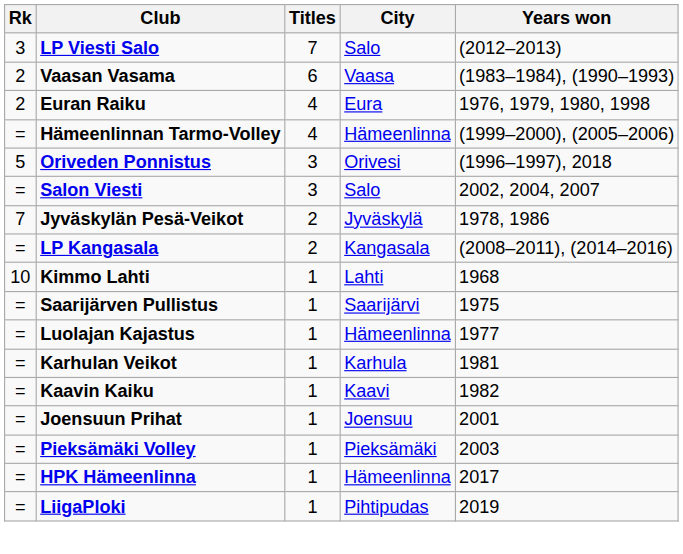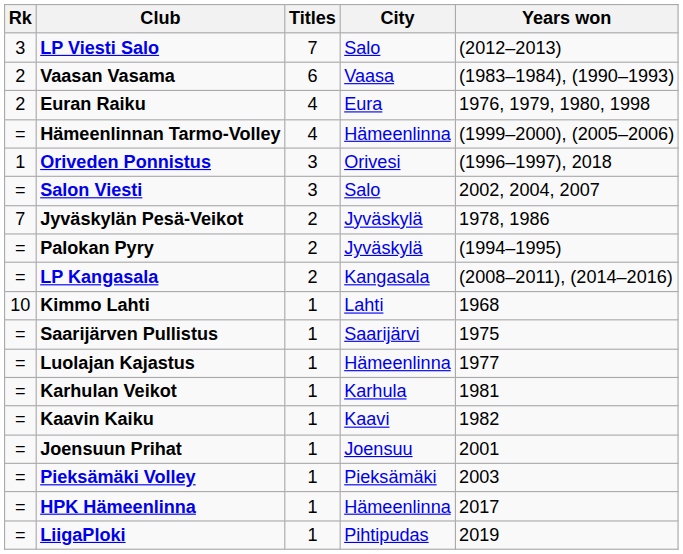 <table class="wikitable">
 <tr>
 <th scope="col">Rk</th>
 <th scope="col">Club</th>
 <th scope="col">Titles</th>
 <th scope="col">City</th>
 <th scope="col">Years won</th>
 </tr>
 <tr>
 <td align="center">3</td>
 <td><strong><a href='#'>LP Viesti Salo</a></strong></td>
 <td align="center">7</td>
 <td><a href='#'>Salo</a></td>
 <td>(2012–2013)</td>
 </tr>
 <tr>
 <td align="center">2</td>
 <td><strong>Vaasan Vasama</strong></td>
 <td align="center">6</td>
 <td><a href='#'>Vaasa</a></td>
 <td>(1983–1984), (1990–1993)</td>
 </tr>
 <tr>
 <td align="center">2</td>
 <td><strong>Euran Raiku</strong></td>
 <td align="center">4</td>
 <td><a href='#'>Eura</a></td>
 <td>1976, 1979, 1980, 1998</td>
 </tr>
 <tr>
 <td align="center">=</td>
 <td><strong>Hämeenlinnan Tarmo-Volley</strong></td>
 <td align="center">4</td>
 <td><a href='#'>Hämeenlinna</a></td>
 <td>(1999–2000), (2005–2006)</td>
 </tr>
 <tr>
-<td align="center">5</td>
+<td align="center">1</td>
 <td><strong><a href='#'>Oriveden Ponnistus</a></strong></td>
 <td align="center">3</td>
 <td><a href='#'>Orivesi</a></td>
 <td>(1996–1997), 2018</td>
 </tr>
 <tr>
 <td align="center">=</td>
 <td><strong><a href='#'>Salon Viesti</a></strong></td>
 <td align="center">3</td>
 <td><a href='#'>Salo</a></td>
 <td>2002, 2004, 2007</td>
 </tr>
 <tr>
 <td align="center">7</td>
 <td><strong>Jyväskylän Pesä-Veikot</strong></td>
 <td align="center">2</td>
 <td><a href='#'>Jyväskylä</a></td>
 <td>1978, 1986</td>
+</tr>
+<tr>
+<td align="center">=</td>
+<td><strong>Palokan Pyry</strong></td>
+<td align="center">2</td>
+<td><a href='#'>Jyväskylä</a></td>
+<td>(1994–1995)</td>
 </tr>
 <tr>
 <td align="center">=</td>
 <td><strong><a href='#'>LP Kangasala</a></strong></td>
 <td align="center">2</td>
 <td><a href='#'>Kangasala</a></td>
 <td>(2008–2011), (2014–2016)</td>
 </tr>
 <tr>
 <td align="center">10</td>
 <td><strong>Kimmo Lahti</strong></td>
 <td align="center">1</td>
 <td><a href='#'>Lahti</a></td>
 <td>1968</td>
 </tr>
 <tr>
 <td align="center">=</td>
 <td><strong>Saarijärven Pullistus</strong></td>
 <td align="center">1</td>
 <td><a href='#'>Saarijärvi</a></td>
 <td>1975</td>
 </tr>
 <tr>
 <td align="center">=</td>
 <td><strong>Luolajan Kajastus</strong></td>
 <td align="center">1</td>
 <td><a href='#'>Hämeenlinna</a></td>
 <td>1977</td>
 </tr>
 <tr>
 <td align="center">=</td>
 <td><strong>Karhulan Veikot</strong></td>
 <td align="center">1</td>
 <td><a href='#'>Karhula</a></td>
 <td>1981</td>
 </tr>
 <tr>
 <td align="center">=</td>
 <td><strong>Kaavin Kaiku</strong></td>
 <td align="center">1</td>
 <td><a href='#'>Kaavi</a></td>
 <td>1982</td>
 </tr>
 <tr>
 <td align="center">=</td>
 <td><strong>Joensuun Prihat</strong></td>
 <td align="center">1</td>
 <td><a href='#'>Joensuu</a></td>
 <td>2001</td>
 </tr>
 <tr>
 <td align="center">=</td>
 <td><strong><a href='#'>Pieksämäki Volley</a></strong></td>
 <td align="center">1</td>
 <td><a href='#'>Pieksämäki</a></td>
 <td>2003</td>
 </tr>
 <tr>
 <td align="center">=</td>
 <td><strong><a href='#'>HPK Hämeenlinna</a></strong></td>
 <td align="center">1</td>
 <td><a href='#'>Hämeenlinna</a></td>
 <td>2017</td>
 </tr>
 <tr>
 <td align="center">=</td>
 <td><strong><a href='#'>LiigaPloki</a></strong></td>
 <td align="center">1</td>
 <td><a href='#'>Pihtipudas</a></td>
 <td>2019</td>
 </tr>
 </table>
